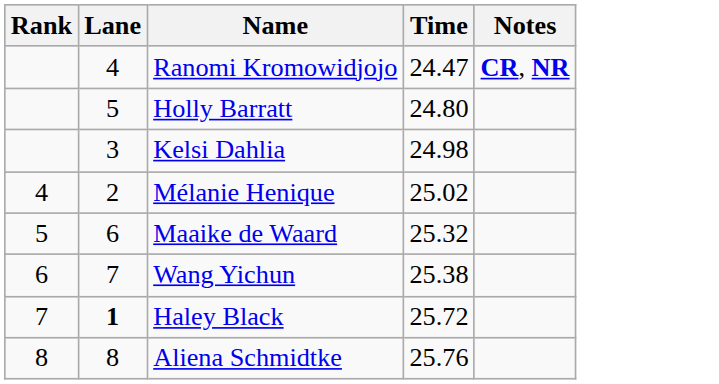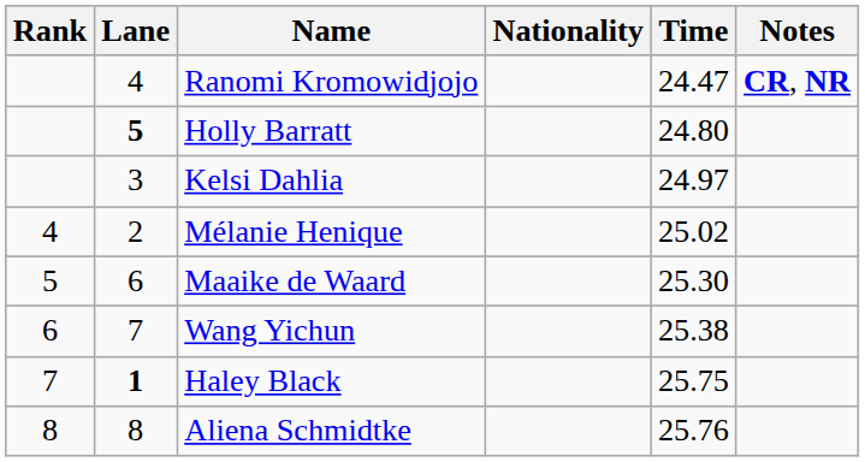 <table class="wikitable sortable" style="text-align:center">
 <tr>
 <th>Rank</th>
 <th>Lane</th>
 <th>Name</th>
+<th>Nationality</th>
 <th>Time</th>
 <th>Notes</th>
 </tr>
 <tr>
 <td></td>
 <td>4</td>
 <td align=left><a href='#'>Ranomi Kromowidjojo</a></td>
+<td align=left></td>
 <td>24.47</td>
 <td><strong><a href='#'>CR</a></strong>, <strong><a href='#'>NR</a></strong></td>
 </tr>
 <tr>
 <td></td>
-<td>5</td>
+<td><strong>5</strong></td>
 <td align=left><a href='#'>Holly Barratt</a></td>
+<td align=left></td>
 <td>24.80</td>
 <td></td>
 </tr>
 <tr>
 <td></td>
 <td>3</td>
 <td align=left><a href='#'>Kelsi Dahlia</a></td>
-<td>24.98</td>
+<td align=left></td>
+<td>24.97</td>
 <td></td>
 </tr>
 <tr>
 <td>4</td>
 <td>2</td>
 <td align=left><a href='#'>Mélanie Henique</a></td>
+<td align=left></td>
 <td>25.02</td>
 <td></td>
 </tr>
 <tr>
 <td>5</td>
 <td>6</td>
 <td align=left><a href='#'>Maaike de Waard</a></td>
-<td>25.32</td>
+<td align=left></td>
+<td>25.30</td>
 <td></td>
 </tr>
 <tr>
 <td>6</td>
 <td>7</td>
 <td align=left><a href='#'>Wang Yichun</a></td>
+<td align=left></td>
 <td>25.38</td>
 <td></td>
 </tr>
 <tr>
 <td>7</td>
 <td><strong>1</strong></td>
 <td align=left><a href='#'>Haley Black</a></td>
-<td>25.72</td>
+<td align=left></td>
+<td>25.75</td>
 <td></td>
 </tr>
 <tr>
 <td>8</td>
 <td>8</td>
 <td align=left><a href='#'>Aliena Schmidtke</a></td>
+<td align=left></td>
 <td>25.76</td>
 <td></td>
 </tr>
 </table>
